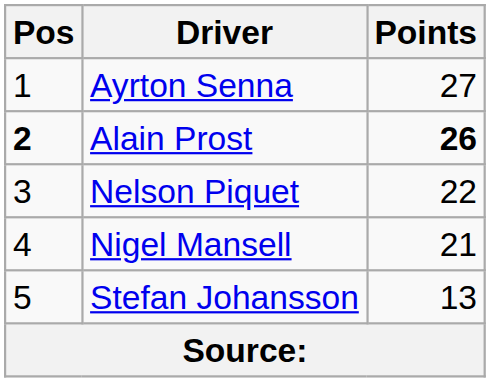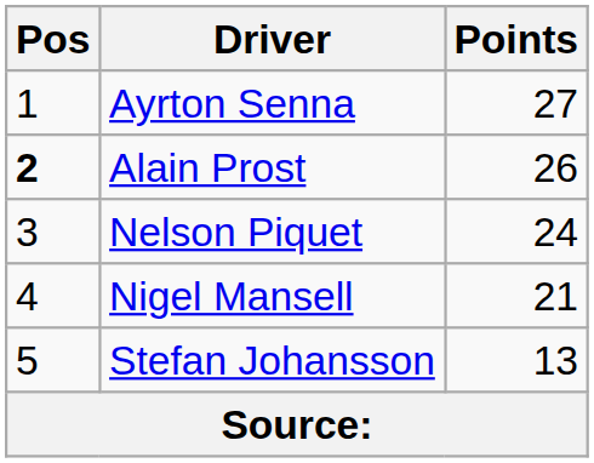 <table class="wikitable" style="font-size: 95%;">
 <tr>
 <th>Pos</th>
 <th>Driver</th>
 <th>Points</th>
 </tr>
 <tr>
 <td>1</td>
 <td> <a href='#'>Ayrton Senna</a></td>
 <td align="right">27</td>
 </tr>
 <tr>
 <td><strong>2</strong></td>
 <td> <a href='#'>Alain Prost</a></td>
-<td align="right"><strong>26</strong></td>
+<td align="right">26</td>
 </tr>
 <tr>
 <td>3</td>
 <td> <a href='#'>Nelson Piquet</a></td>
-<td align="right">22</td>
+<td align="right">24</td>
 </tr>
 <tr>
 <td>4</td>
 <td> <a href='#'>Nigel Mansell</a></td>
 <td align="right">21</td>
 </tr>
 <tr>
 <td>5</td>
 <td> <a href='#'>Stefan Johansson</a></td>
 <td align="right">13</td>
 </tr>
 <tr>
 <th colspan=4>Source: </th>
 </tr>
 </table>
